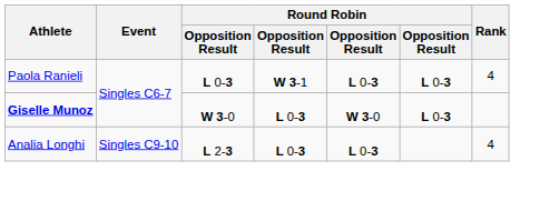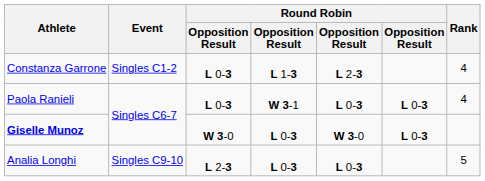 <table class="wikitable" border="1" style="font-size:90%">
 <tr>
 <th rowspan=2>Athlete</th>
 <th rowspan=2>Event</th>
 <th colspan=4>Round Robin</th>
 <th rowspan=2>Rank</th>
 </tr>
 <tr>
 <th>Opposition<br>Result</th>
 <th>Opposition<br>Result</th>
 <th>Opposition<br>Result</th>
 <th>Opposition<br>Result</th>
+</tr>
+<tr>
+<td><a href='#'>Constanza Garrone</a></td>
+<td><a href='#'>Singles C1-2</a></td>
+<td align=center><br><strong>L</strong> 0-<strong>3</strong></td>
+<td align=center><br><strong>L</strong> 1-<strong>3</strong></td>
+<td align=center><br><strong>L</strong> 2-<strong>3</strong></td>
+<td></td>
+<td align=center>4</td>
 </tr>
 <tr>
 <td><a href='#'>Paola Ranieli</a></td>
 <td rowspan=2><a href='#'>Singles C6-7</a></td>
 <td align=center><br><strong>L</strong> 0-<strong>3</strong></td>
 <td align=center><br><strong>W</strong> <strong>3</strong>-1</td>
 <td align=center><br><strong>L</strong> 0-<strong>3</strong></td>
 <td align=center><br><strong>L</strong> 0-<strong>3</strong></td>
 <td align=center>4</td>
 </tr>
 <tr>
 <td><strong><a href='#'>Giselle Munoz</a></strong></td>
 <td align=center><br><strong>W</strong> <strong>3</strong>-0</td>
 <td align=center><br><strong>L</strong> 0-<strong>3</strong></td>
 <td align=center><br><strong>W</strong> <strong>3</strong>-0</td>
 <td align=center><br><strong>L</strong> 0-<strong>3</strong></td>
 <td align=center></td>
 </tr>
 <tr>
 <td><a href='#'>Analia Longhi</a></td>
 <td><a href='#'>Singles C9-10</a></td>
 <td align=center><br><strong>L</strong> 2-<strong>3</strong></td>
 <td align=center><br><strong>L</strong> 0-<strong>3</strong></td>
 <td align=center><br><strong>L</strong> 0-<strong>3</strong></td>
 <td></td>
-<td align=center>4</td>
+<td align=center>5</td>
 </tr>
 </table>
